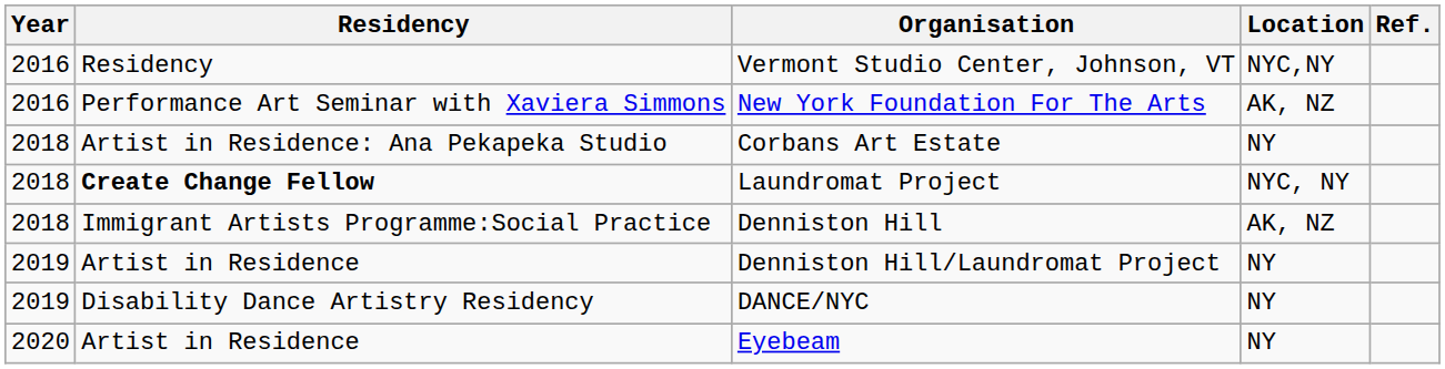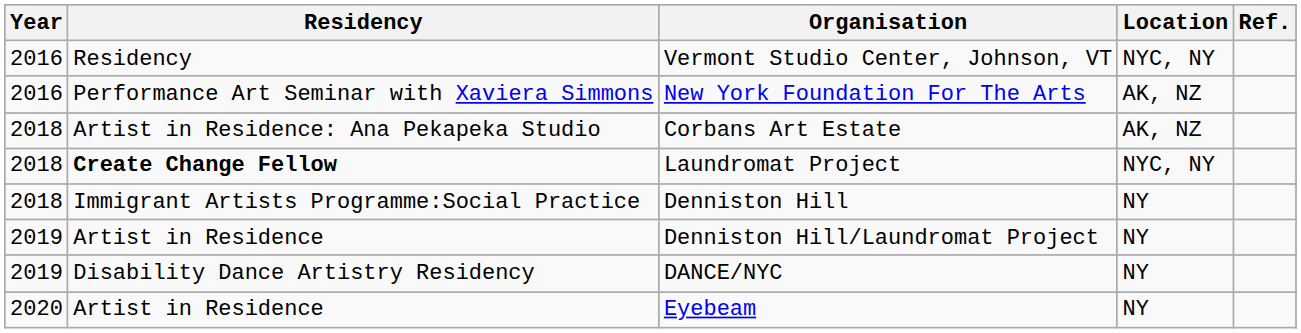 <table class="wikitable">
 <tr>
 <th>Year</th>
 <th>Residency</th>
 <th>Organisation</th>
 <th>Location</th>
 <th>Ref.</th>
 </tr>
 <tr>
 <td>2016</td>
 <td>Residency</td>
 <td>Vermont Studio Center, Johnson, VT</td>
-<td>NYC,NY</td>
+<td>NYC, NY</td>
 <td></td>
 </tr>
 <tr>
 <td>2016</td>
 <td>Performance Art Seminar with <a href='#'>Xaviera Simmons</a></td>
 <td><a href='#'>New York Foundation For The Arts</a></td>
 <td>AK, NZ</td>
 <td></td>
 </tr>
 <tr>
 <td>2018</td>
 <td>Artist in Residence: Ana Pekapeka Studio</td>
 <td>Corbans Art Estate</td>
-<td>NY</td>
+<td>AK, NZ</td>
 <td></td>
 </tr>
 <tr>
 <td>2018</td>
 <td><strong>Create Change Fellow</strong></td>
 <td>Laundromat Project</td>
 <td>NYC, NY</td>
 <td></td>
 </tr>
 <tr>
 <td>2018</td>
 <td>Immigrant Artists Programme:Social Practice</td>
 <td>Denniston Hill</td>
-<td>AK, NZ</td>
+<td>NY</td>
 <td></td>
 </tr>
 <tr>
 <td>2019</td>
 <td>Artist in Residence</td>
 <td>Denniston Hill/Laundromat Project</td>
 <td>NY</td>
 <td></td>
 </tr>
 <tr>
 <td>2019</td>
 <td>Disability Dance Artistry Residency</td>
 <td>DANCE/NYC</td>
 <td>NY</td>
 <td></td>
 </tr>
 <tr>
 <td>2020</td>
 <td>Artist in Residence</td>
 <td><a href='#'>Eyebeam</a></td>
 <td>NY</td>
 <td></td>
 </tr>
 </table>
